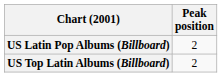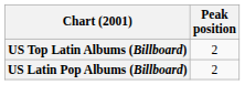 <table class="wikitable sortable plainrowheaders" style="text-align:center">
 <tr>
 <th scope="col">Chart (2001)</th>
 <th scope="col">Peak<br>position</th>
 </tr>
 <tr>
+<th scope="row">US Top Latin Albums (<em>Billboard</em>)</th>
+<td style="text-align:center;">2</td>
+</tr>
+<tr>
 <th scope="row">US Latin Pop Albums (<em>Billboard</em>)</th>
 <td style="text-align:center;">2</td>
 </tr>
-<tr>
-<th scope="row">US Top Latin Albums (<em>Billboard</em>)</th>
-<td style="text-align:center;">2</td>
-</tr>
 </table>
